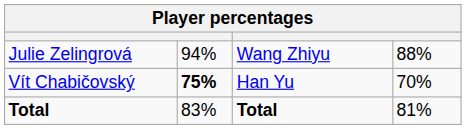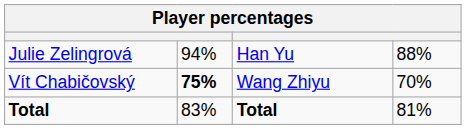 <table class="wikitable">
 <tr>
 <th colspan=4 width=400>Player percentages</th>
 </tr>
 <tr>
 <th colspan=2 width=200 style="white-space:nowrap;"></th>
 <th colspan=2 width=200 style="white-space:nowrap;"></th>
 </tr>
 <tr>
 <td><a href='#'>Julie Zelingrová</a></td>
 <td>94%</td>
-<td><a href='#'>Wang Zhiyu</a></td>
+<td><a href='#'>Han Yu</a></td>
 <td>88%</td>
 </tr>
 <tr>
 <td><a href='#'>Vít Chabičovský</a></td>
 <td><strong>75%</strong></td>
-<td><a href='#'>Han Yu</a></td>
+<td><a href='#'>Wang Zhiyu</a></td>
 <td>70%</td>
 </tr>
 <tr>
 <td><strong>Total</strong></td>
 <td>83%</td>
 <td><strong>Total</strong></td>
 <td>81%</td>
 </tr>
 </table>
